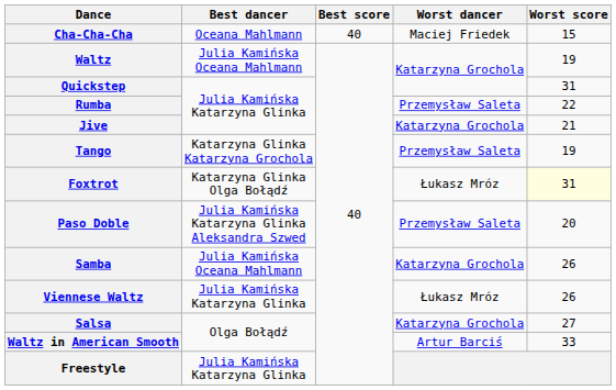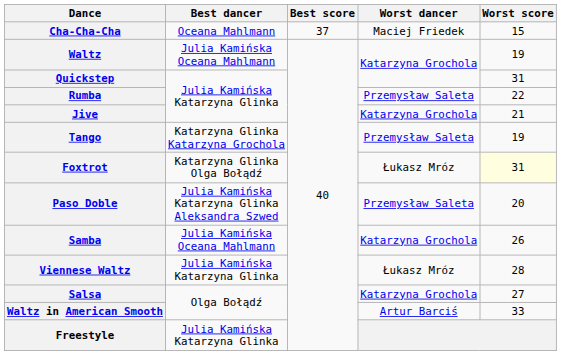 <table class="wikitable sortable" style="text-align:center;">
 <tr>
 <th>Dance</th>
 <th class="sortable">Best dancer</th>
 <th>Best score</th>
 <th class="sortable">Worst dancer</th>
 <th>Worst score</th>
 </tr>
 <tr>
 <th><a href='#'>Cha-Cha-Cha</a></th>
 <td><a href='#'>Oceana Mahlmann</a></td>
-<td>40</td>
+<td>37</td>
 <td>Maciej Friedek</td>
 <td>15</td>
 </tr>
 <tr>
 <th><a href='#'>Waltz</a></th>
 <td><a href='#'>Julia Kamińska</a><br><a href='#'>Oceana Mahlmann</a></td>
 <td rowspan="12">40</td>
 <td rowspan="2"><a href='#'>Katarzyna Grochola</a></td>
 <td>19</td>
 </tr>
 <tr>
 <th><a href='#'>Quickstep</a></th>
 <td rowspan="3"><a href='#'>Julia Kamińska</a><br>Katarzyna Glinka</td>
 <td>31</td>
 </tr>
 <tr>
 <th><a href='#'>Rumba</a></th>
 <td><a href='#'>Przemysław Saleta</a></td>
 <td>22</td>
 </tr>
 <tr>
 <th><a href='#'>Jive</a></th>
 <td><a href='#'>Katarzyna Grochola</a></td>
 <td>21</td>
 </tr>
 <tr>
 <th><a href='#'>Tango</a></th>
 <td>Katarzyna Glinka<br><a href='#'>Katarzyna Grochola</a></td>
 <td><a href='#'>Przemysław Saleta</a></td>
 <td>19</td>
 </tr>
 <tr>
 <th><a href='#'>Foxtrot</a></th>
 <td>Katarzyna Glinka<br>Olga Bołądź</td>
 <td>Łukasz Mróz</td>
 <td style="background: lightyellow;">31</td>
 </tr>
 <tr>
 <th><a href='#'>Paso Doble</a></th>
 <td><a href='#'>Julia Kamińska</a><br>Katarzyna Glinka<br><a href='#'>Aleksandra Szwed</a></td>
 <td><a href='#'>Przemysław Saleta</a></td>
 <td>20</td>
 </tr>
 <tr>
 <th><a href='#'>Samba</a></th>
 <td><a href='#'>Julia Kamińska</a><br><a href='#'>Oceana Mahlmann</a></td>
 <td><a href='#'>Katarzyna Grochola</a></td>
 <td>26</td>
 </tr>
 <tr>
 <th><a href='#'>Viennese Waltz</a></th>
 <td><a href='#'>Julia Kamińska</a><br>Katarzyna Glinka</td>
 <td>Łukasz Mróz</td>
-<td>26</td>
+<td>28</td>
 </tr>
 <tr>
 <th><a href='#'>Salsa</a></th>
 <td rowspan="2">Olga Bołądź</td>
 <td><a href='#'>Katarzyna Grochola</a></td>
 <td>27</td>
 </tr>
 <tr>
 <th><a href='#'>Waltz</a> in <a href='#'>American Smooth</a></th>
 <td><a href='#'>Artur Barciś</a></td>
 <td>33</td>
 </tr>
 <tr>
 <th>Freestyle</th>
 <td><a href='#'>Julia Kamińska</a><br>Katarzyna Glinka</td>
 <th colspan="2"></th>
 </tr>
 </table>
